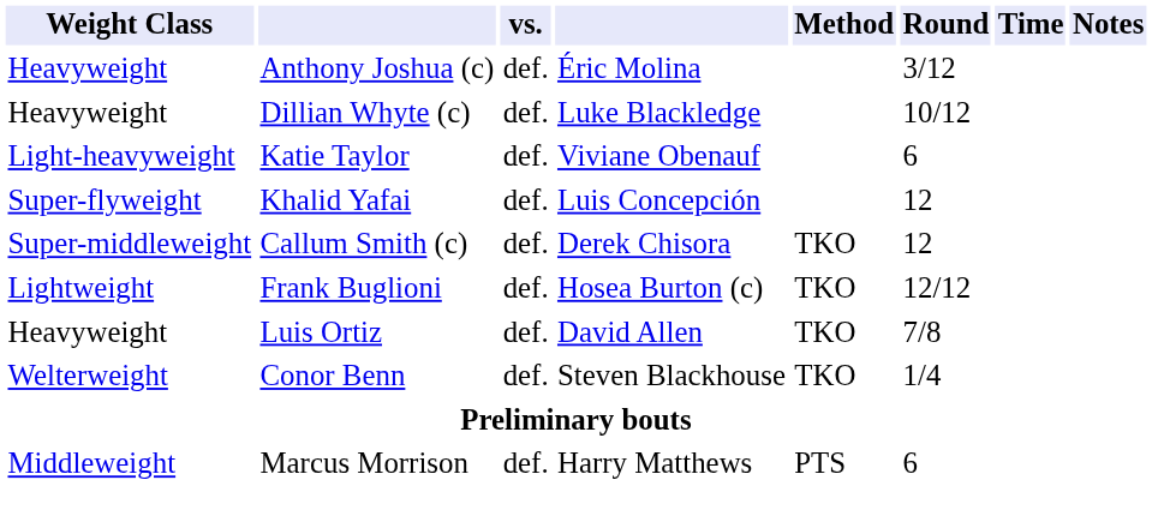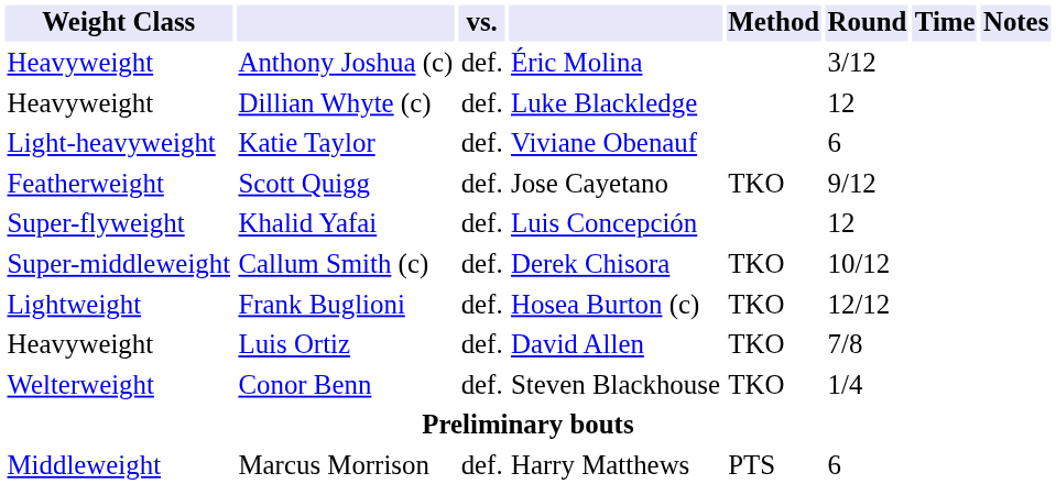 <table class="toccolours" style="font-size: 85%;">
 <tr>
 <th style="background:#e6e8fa; color:#000; text-align:center;">Weight Class</th>
 <th style="background:#e6e8fa; color:#000; text-align:center;"></th>
 <th style="background:#e6e8fa; color:#000; text-align:center;">vs.</th>
 <th style="background:#e6e8fa; color:#000; text-align:center;"></th>
 <th style="background:#e6e8fa; color:#000; text-align:center;">Method</th>
 <th style="background:#e6e8fa; color:#000; text-align:center;">Round</th>
 <th style="background:#e6e8fa; color:#000; text-align:center;">Time</th>
 <th style="background:#e6e8fa; color:#000; text-align:center;">Notes</th>
 </tr>
 <tr>
 <td><a href='#'>Heavyweight</a></td>
 <td><a href='#'>Anthony Joshua</a> (c)</td>
 <td>def.</td>
 <td><a href='#'>Éric Molina</a></td>
 <td></td>
 <td>3/12</td>
 <td></td>
 <td></td>
 </tr>
 <tr>
 <td>Heavyweight</td>
 <td><a href='#'>Dillian Whyte</a> (c)</td>
 <td>def.</td>
 <td><a href='#'>Luke Blackledge</a></td>
 <td></td>
-<td>10/12</td>
+<td>12</td>
 <td></td>
 <td></td>
 </tr>
 <tr>
 <td><a href='#'>Light-heavyweight</a></td>
 <td><a href='#'>Katie Taylor</a></td>
 <td>def.</td>
 <td><a href='#'>Viviane Obenauf</a></td>
 <td></td>
 <td>6</td>
+<td></td>
+<td></td>
+</tr>
+<tr>
+<td><a href='#'>Featherweight</a></td>
+<td><a href='#'>Scott Quigg</a></td>
+<td>def.</td>
+<td>Jose Cayetano</td>
+<td>TKO</td>
+<td>9/12</td>
 <td></td>
 <td></td>
 </tr>
 <tr>
 <td><a href='#'>Super-flyweight</a></td>
 <td><a href='#'>Khalid Yafai</a></td>
 <td>def.</td>
 <td><a href='#'>Luis Concepción</a></td>
 <td></td>
 <td>12</td>
 <td></td>
 <td></td>
 </tr>
 <tr>
 <td><a href='#'>Super-middleweight</a></td>
 <td><a href='#'>Callum Smith</a> (c)</td>
 <td>def.</td>
 <td><a href='#'>Derek Chisora</a></td>
 <td>TKO</td>
-<td>12</td>
+<td>10/12</td>
 <td></td>
 <td></td>
 </tr>
 <tr>
 <td><a href='#'>Lightweight</a></td>
 <td><a href='#'>Frank Buglioni</a></td>
 <td>def.</td>
 <td><a href='#'>Hosea Burton</a> (c)</td>
 <td>TKO</td>
 <td>12/12</td>
 <td></td>
 <td></td>
 </tr>
 <tr>
 <td>Heavyweight</td>
 <td><a href='#'>Luis Ortiz</a></td>
 <td>def.</td>
 <td><a href='#'>David Allen</a></td>
 <td>TKO</td>
 <td>7/8</td>
 <td></td>
 <td></td>
 </tr>
 <tr>
 <td><a href='#'>Welterweight</a></td>
 <td><a href='#'>Conor Benn</a></td>
 <td>def.</td>
 <td>Steven Blackhouse</td>
 <td>TKO</td>
 <td>1/4</td>
 <td></td>
 <td></td>
 </tr>
 <tr>
 <th colspan=8>Preliminary bouts</th>
 </tr>
 <tr>
 <td><a href='#'>Middleweight</a></td>
 <td>Marcus Morrison</td>
 <td>def.</td>
 <td>Harry Matthews</td>
 <td>PTS</td>
 <td>6</td>
 <td></td>
 <td></td>
 </tr>
 </table>
